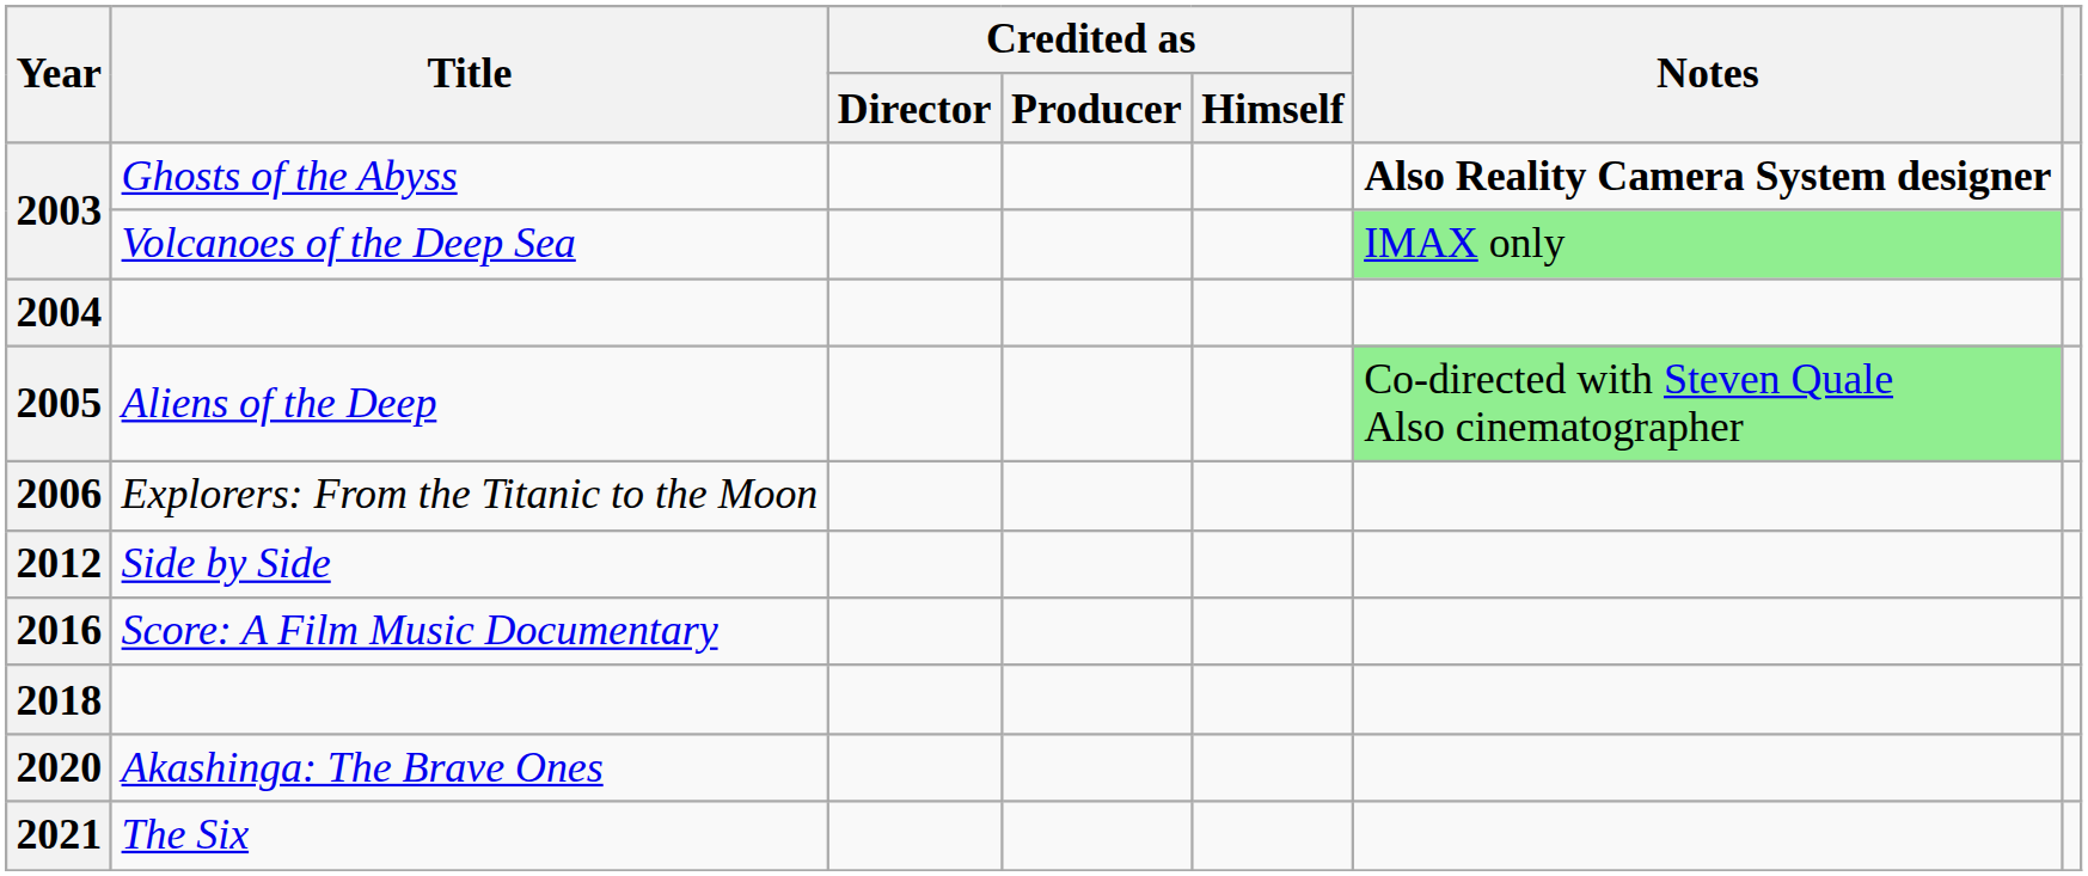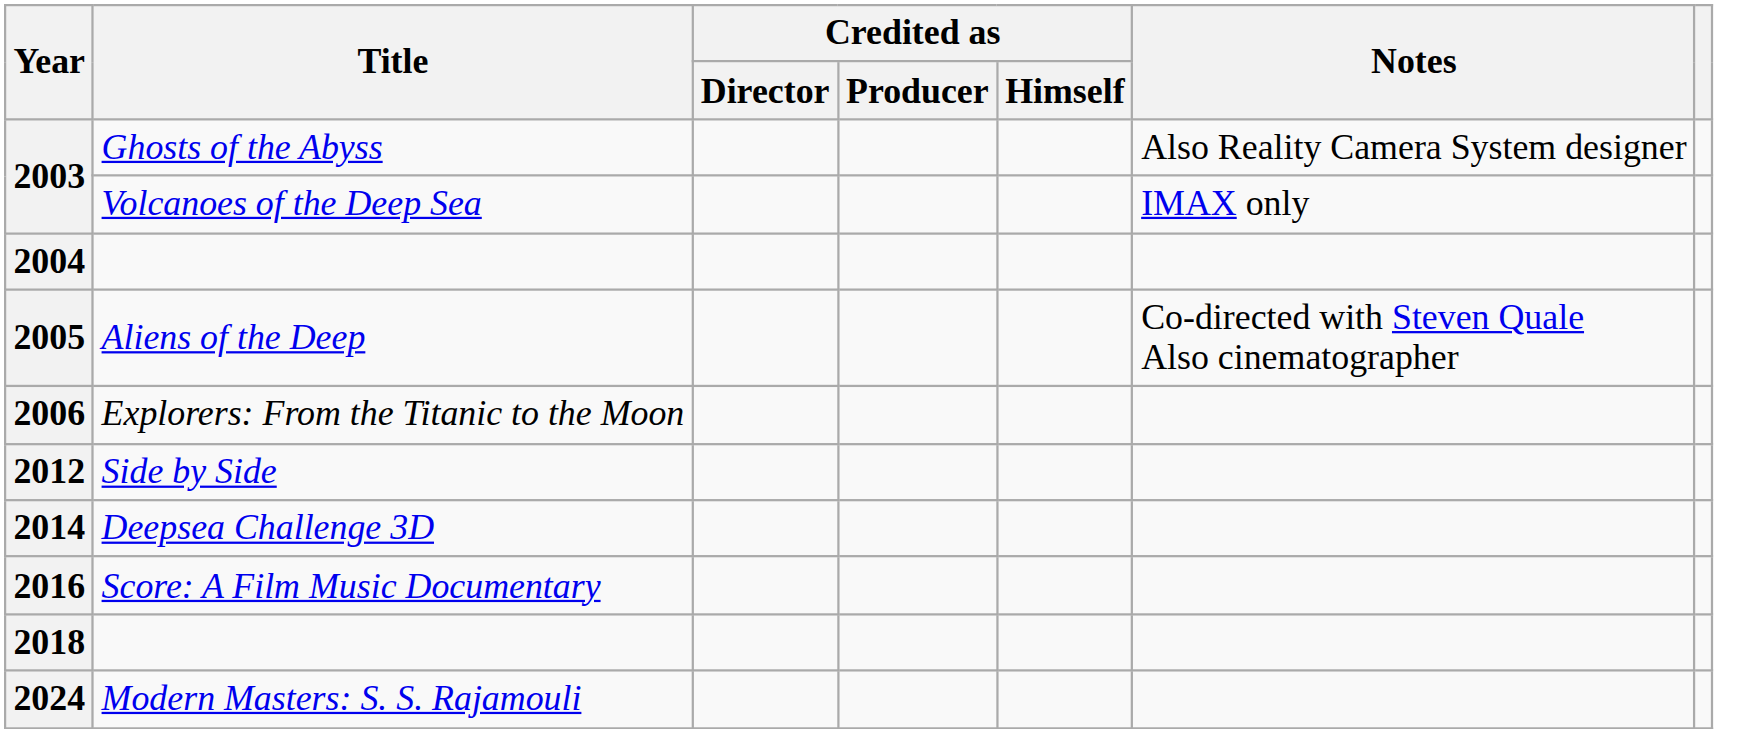 <table class="wikitable plainrowheaders">
 <tr>
 <th rowspan="2" scope="col">Year</th>
 <th rowspan="2" scope="col">Title</th>
 <th colspan="3" scope="col">Credited as</th>
 <th rowspan="2" scope="col">Notes</th>
 <th rowspan="2" scope="col"></th>
 </tr>
 <tr>
 <th>Director</th>
 <th>Producer</th>
 <th>Himself</th>
 </tr>
 <tr>
 <th scope="row" rowspan="2">2003</th>
 <td><em><a href='#'>Ghosts of the Abyss</a></em></td>
 <td></td>
 <td></td>
 <td></td>
-<td><strong>Also Reality Camera System designer</strong></td>
+<td>Also Reality Camera System designer</td>
 <td style="text-align:center;"></td>
 </tr>
 <tr>
 <td><em><a href='#'>Volcanoes of the Deep Sea</a></em></td>
 <td></td>
 <td></td>
 <td></td>
-<td style="background: lightgreen;"><a href='#'>IMAX</a> only</td>
+<td><a href='#'>IMAX</a> only</td>
 <td style="text-align:center;"></td>
 </tr>
 <tr>
 <th scope="row">2004</th>
 <td><em></em></td>
 <td></td>
 <td></td>
 <td></td>
 <td></td>
 <td style="text-align:center;"></td>
 </tr>
 <tr>
 <th scope="row">2005</th>
 <td><em><a href='#'>Aliens of the Deep</a></em></td>
 <td></td>
 <td></td>
 <td></td>
-<td style="background: lightgreen;">Co-directed with <a href='#'>Steven Quale</a><br>Also cinematographer</td>
+<td>Co-directed with <a href='#'>Steven Quale</a><br>Also cinematographer</td>
 <td style="text-align:center;"></td>
 </tr>
 <tr>
 <th scope="row">2006</th>
 <td><em>Explorers: From the Titanic to the Moon</em></td>
 <td></td>
 <td></td>
 <td></td>
 <td></td>
 <td style="text-align:center;"></td>
 </tr>
 <tr>
 <th scope="row">2012</th>
 <td><em><a href='#'>Side by Side</a></em></td>
+<td></td>
+<td></td>
+<td></td>
+<td></td>
+<td style="text-align:center;"></td>
+</tr>
+<tr>
+<th scope="row">2014</th>
+<td><em><a href='#'>Deepsea Challenge 3D</a></em></td>
 <td></td>
 <td></td>
 <td></td>
 <td></td>
 <td style="text-align:center;"></td>
 </tr>
 <tr>
 <th scope="row">2016</th>
 <td><em><a href='#'>Score: A Film Music Documentary</a></em></td>
 <td></td>
 <td></td>
 <td></td>
 <td></td>
 <td style="text-align:center;"></td>
 </tr>
 <tr>
 <th scope="row">2018</th>
 <td><em></em></td>
 <td></td>
 <td></td>
 <td></td>
 <td></td>
 <td style="text-align:center;"></td>
 </tr>
 <tr>
-<th scope="row">2020</th>
-<td><em><a href='#'>Akashinga: The Brave Ones</a></em></td>
-<td></td>
-<td></td>
-<td></td>
-<td></td>
-<td style="text-align:center;"></td>
-</tr>
-<tr>
-<th scope="row">2021</th>
-<td><em><a href='#'>The Six</a></em></td>
+<th scope="row">2024</th>
+<td><em><a href='#'>Modern Masters: S. S. Rajamouli</a></em></td>
 <td></td>
 <td></td>
 <td></td>
 <td></td>
 <td style="text-align:center;"></td>
 </tr>
 <tr>
 </tr>
 </table>
